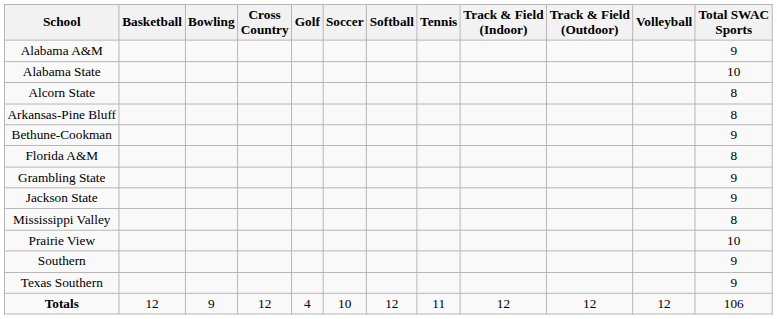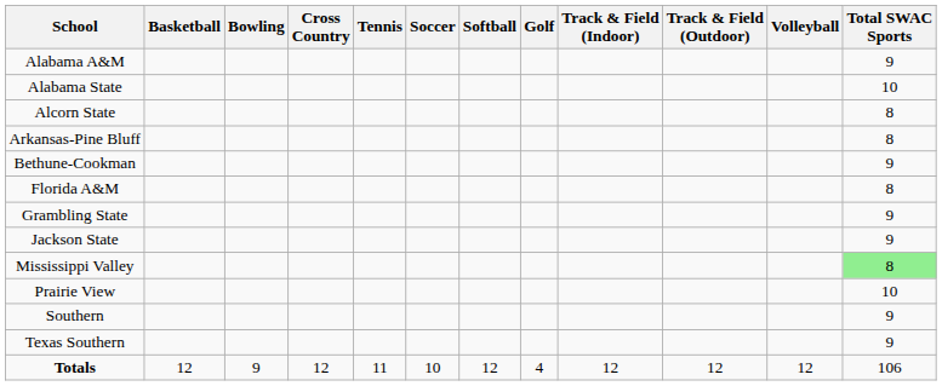 <table class="wikitable" style="text-align:center">
 <tr>
 <th>School</th>
 <th>Basketball</th>
 <th>Bowling</th>
 <th>Cross<br>Country</th>
-<th>Golf</th>
+<th>Tennis</th>
 <th>Soccer</th>
 <th>Softball</th>
-<th>Tennis</th>
+<th>Golf</th>
 <th>Track & Field<br>(Indoor)</th>
 <th>Track & Field<br>(Outdoor)</th>
 <th>Volleyball</th>
 <th>Total SWAC<br>Sports</th>
 </tr>
 <tr>
 <td>Alabama A&M</td>
 <td></td>
 <td></td>
 <td></td>
 <td></td>
 <td></td>
 <td></td>
 <td></td>
 <td></td>
 <td></td>
 <td></td>
 <td>9</td>
 </tr>
 <tr>
 <td>Alabama State</td>
 <td></td>
 <td></td>
 <td></td>
 <td></td>
 <td></td>
 <td></td>
 <td></td>
 <td></td>
 <td></td>
 <td></td>
 <td>10</td>
 </tr>
 <tr>
 <td>Alcorn State</td>
 <td></td>
 <td></td>
 <td></td>
 <td></td>
 <td></td>
 <td></td>
 <td></td>
 <td></td>
 <td></td>
 <td></td>
 <td>8</td>
 </tr>
 <tr>
 <td>Arkansas-Pine Bluff</td>
 <td></td>
 <td></td>
 <td></td>
 <td></td>
 <td></td>
 <td></td>
 <td></td>
 <td></td>
 <td></td>
 <td></td>
 <td>8</td>
 </tr>
 <tr>
 <td>Bethune-Cookman</td>
 <td></td>
 <td></td>
 <td></td>
 <td></td>
 <td></td>
 <td></td>
 <td></td>
 <td></td>
 <td></td>
 <td></td>
 <td>9</td>
 </tr>
 <tr>
 <td>Florida A&M</td>
 <td></td>
 <td></td>
 <td></td>
 <td></td>
 <td></td>
 <td></td>
 <td></td>
 <td></td>
 <td></td>
 <td></td>
 <td>8</td>
 </tr>
 <tr>
 <td>Grambling State</td>
 <td></td>
 <td></td>
 <td></td>
 <td></td>
 <td></td>
 <td></td>
 <td></td>
 <td></td>
 <td></td>
 <td></td>
 <td>9</td>
 </tr>
 <tr>
 <td>Jackson State</td>
 <td></td>
 <td></td>
 <td></td>
 <td></td>
 <td></td>
 <td></td>
 <td></td>
 <td></td>
 <td></td>
 <td></td>
 <td>9</td>
 </tr>
 <tr>
 <td>Mississippi Valley</td>
 <td></td>
 <td></td>
 <td></td>
 <td></td>
 <td></td>
 <td></td>
 <td></td>
 <td></td>
 <td></td>
 <td></td>
-<td>8</td>
+<td style="background: lightgreen;">8</td>
 </tr>
 <tr>
 <td>Prairie View</td>
 <td></td>
 <td></td>
 <td></td>
 <td></td>
 <td></td>
 <td></td>
 <td></td>
 <td></td>
 <td></td>
 <td></td>
 <td>10</td>
 </tr>
 <tr>
 <td>Southern</td>
 <td></td>
 <td></td>
 <td></td>
 <td></td>
 <td></td>
 <td></td>
 <td></td>
 <td></td>
 <td></td>
 <td></td>
 <td>9</td>
 </tr>
 <tr>
 <td>Texas Southern</td>
 <td></td>
 <td></td>
 <td></td>
 <td></td>
 <td></td>
 <td></td>
 <td></td>
 <td></td>
 <td></td>
 <td></td>
 <td>9</td>
 </tr>
 <tr>
 <td><strong>Totals</strong></td>
 <td>12</td>
 <td>9</td>
 <td>12</td>
-<td>4</td>
+<td>11</td>
 <td>10</td>
 <td>12</td>
-<td>11</td>
+<td>4</td>
 <td>12</td>
 <td>12</td>
 <td>12</td>
 <td>106</td>
 </tr>
 </table>
